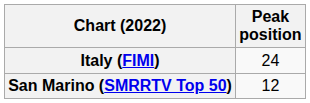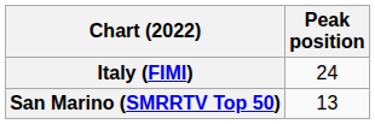 <table class="wikitable sortable plainrowheaders" style="text-align:center;">
 <tr>
 <th>Chart (2022)</th>
 <th>Peak<br>position</th>
 </tr>
 <tr>
 <th scope="row">Italy (<a href='#'>FIMI</a>)</th>
 <td>24</td>
 </tr>
 <tr>
 <th scope="row">San Marino (<a href='#'>SMRRTV Top 50</a>)</th>
-<td>12</td>
+<td>13</td>
 </tr>
 <tr>
 </tr>
 </table>
